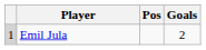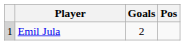 <table class="wikitable">
 <tr>
 <th></th>
 <th style="width:150px;">Player</th>
+<th>Goals</th>
 <th>Pos</th>
-<th>Goals</th>
 </tr>
 <tr>
 <td align=center style="background: lightgrey;">1</td>
 <td> <a href='#'>Emil Jula</a></td>
+<td align=center>2</td>
 <td align=center></td>
-<td align=center>2</td>
 </tr>
 </table>
